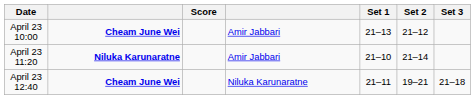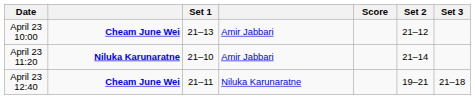 <table class="wikitable" style="text-align: center; font-size:90%">
 <tr>
 <th width="60">Date</th>
 <th align="right" width="200"></th>
+<th width="50">Set 1</th>
+<th align="left" width="200"></th>
 <th width="60">Score</th>
-<th align="left" width="200"></th>
-<th width="50">Set 1</th>
 <th width="50">Set 2</th>
 <th width="50">Set 3</th>
 </tr>
 <tr>
 <td>April 23<br>10:00</td>
 <td align="right"><strong><a href='#'>Cheam June Wei</a></strong> </td>
+<td>21–13</td>
+<td align="left"> <a href='#'>Amir Jabbari</a></td>
 <td align="center"></td>
-<td align="left"> <a href='#'>Amir Jabbari</a></td>
-<td>21–13</td>
 <td>21–12</td>
 <td></td>
 </tr>
 <tr>
 <td>April 23<br>11:20</td>
 <td align="right"><strong><a href='#'>Niluka Karunaratne</a></strong> </td>
+<td>21–10</td>
+<td align="left"> <a href='#'>Amir Jabbari</a></td>
 <td align="center"></td>
-<td align="left"> <a href='#'>Amir Jabbari</a></td>
-<td>21–10</td>
 <td>21–14</td>
 <td></td>
 </tr>
 <tr>
 <td>April 23<br>12:40</td>
 <td align="right"><strong><a href='#'>Cheam June Wei</a> </strong></td>
+<td>21–11</td>
+<td align="left"> <a href='#'>Niluka Karunaratne</a></td>
 <td align="center"></td>
-<td align="left"> <a href='#'>Niluka Karunaratne</a></td>
-<td>21–11</td>
 <td>19–21</td>
 <td>21–18</td>
 </tr>
 </table>
